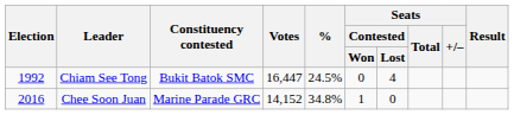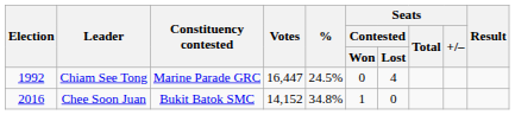 <table class=wikitable style="text-align: center;">
 <tr>
 <th rowspan=3>Election</th>
 <th rowspan=3>Leader</th>
 <th rowspan=3>Constituency<br>contested</th>
 <th rowspan=3>Votes</th>
 <th rowspan=3>%</th>
 <th colspan=4>Seats</th>
 <th rowspan=3>Result</th>
 </tr>
 <tr>
 <th colspan=2>Contested</th>
 <th rowspan=2>Total</th>
 <th rowspan=2>+/–</th>
 </tr>
 <tr>
 <th>Won</th>
 <th>Lost</th>
 </tr>
 <tr>
 <td><a href='#'>1992</a></td>
 <td><a href='#'>Chiam See Tong</a></td>
-<td><a href='#'>Bukit Batok SMC</a></td>
+<td><a href='#'>Marine Parade GRC</a></td>
 <td>16,447</td>
 <td>24.5%</td>
 <td>0</td>
 <td>4</td>
 <td></td>
 <td></td>
 <td></td>
 </tr>
 <tr>
 <td><a href='#'>2016</a></td>
 <td><a href='#'>Chee Soon Juan</a></td>
-<td><a href='#'>Marine Parade GRC</a></td>
+<td><a href='#'>Bukit Batok SMC</a></td>
 <td>14,152</td>
 <td>34.8%</td>
 <td>1</td>
 <td>0</td>
 <td></td>
 <td></td>
 <td></td>
 </tr>
 </table>
